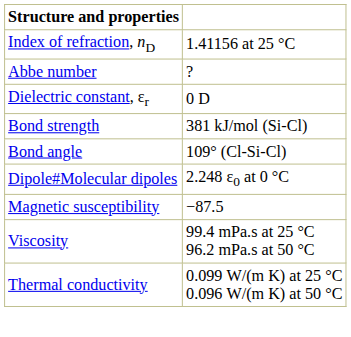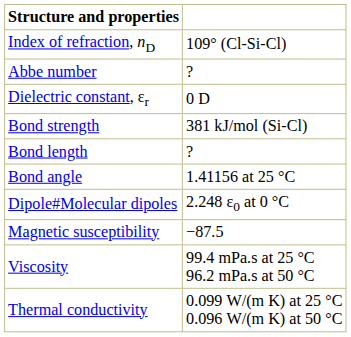 <table border="1" cellspacing="0" cellpadding="3" style="margin: 0 0 0 0.5em; background: #FFFFFF; border-collapse: collapse; border-color: #C0C090;">
 <tr>
 <th>Structure and properties</th>
 </tr>
 <tr>
 <td><a href='#'>Index of refraction</a>, <em>n</em><sub>D</sub></td>
-<td>1.41156 at 25 °C </td>
+<td>109° (Cl-Si-Cl) </td>
 </tr>
 <tr>
 <td><a href='#'>Abbe number</a></td>
 <td>? </td>
 </tr>
 <tr>
 <td><a href='#'>Dielectric constant</a>, ε<sub>r</sub></td>
 <td>0 D</td>
 </tr>
 <tr>
 <td><a href='#'>Bond strength</a></td>
 <td>381 kJ/mol (Si-Cl) </td>
 </tr>
 <tr>
+<td><a href='#'>Bond length</a></td>
+<td>? </td>
+</tr>
+<tr>
 <td><a href='#'>Bond angle</a></td>
-<td>109° (Cl-Si-Cl) </td>
+<td>1.41156 at 25 °C </td>
 </tr>
 <tr>
 <td><a href='#'>Dipole#Molecular dipoles</a></td>
 <td>2.248 ε<sub>0</sub> at 0 °C </td>
 </tr>
 <tr>
 <td><a href='#'>Magnetic susceptibility</a></td>
 <td>−87.5 </td>
 </tr>
 <tr>
 <td><a href='#'>Viscosity</a></td>
 <td>99.4 mPa.s at 25 °C<br>96.2 mPa.s at 50 °C</td>
 </tr>
 <tr>
 <td><a href='#'>Thermal conductivity</a></td>
 <td>0.099 W/(m K) at 25 °C<br>0.096 W/(m K) at 50 °C</td>
 </tr>
 </table>
